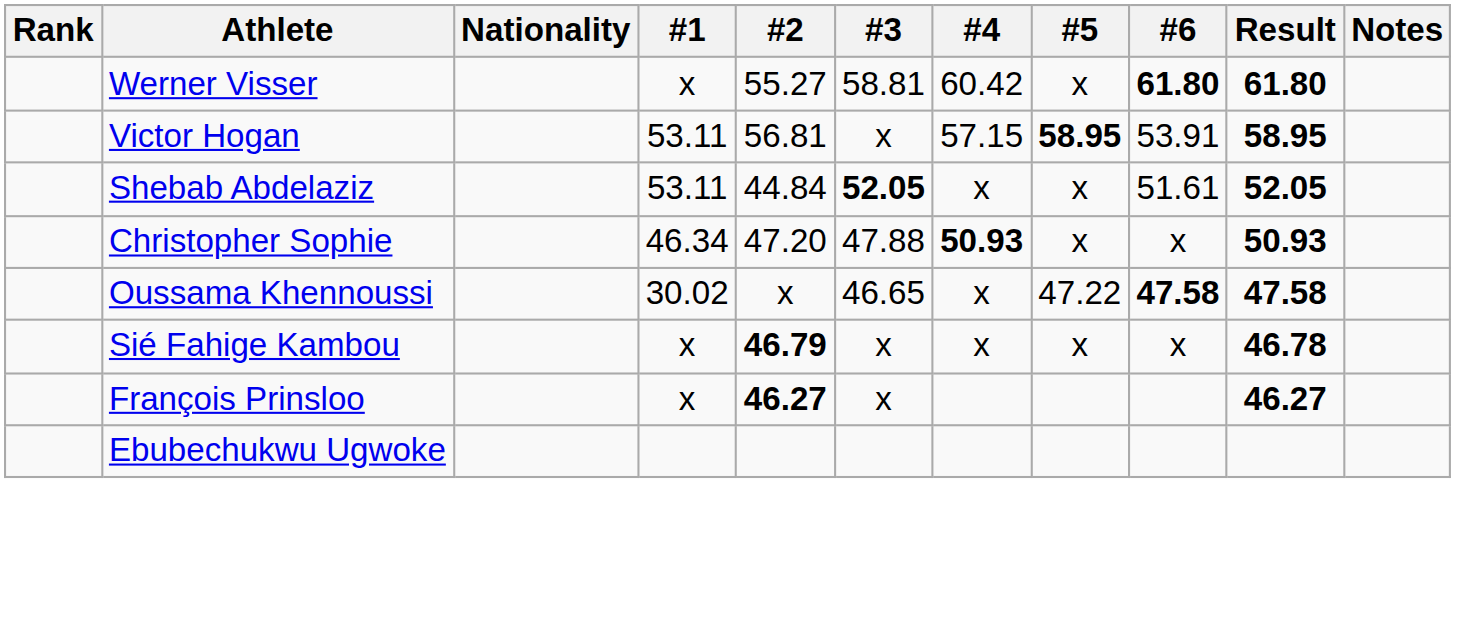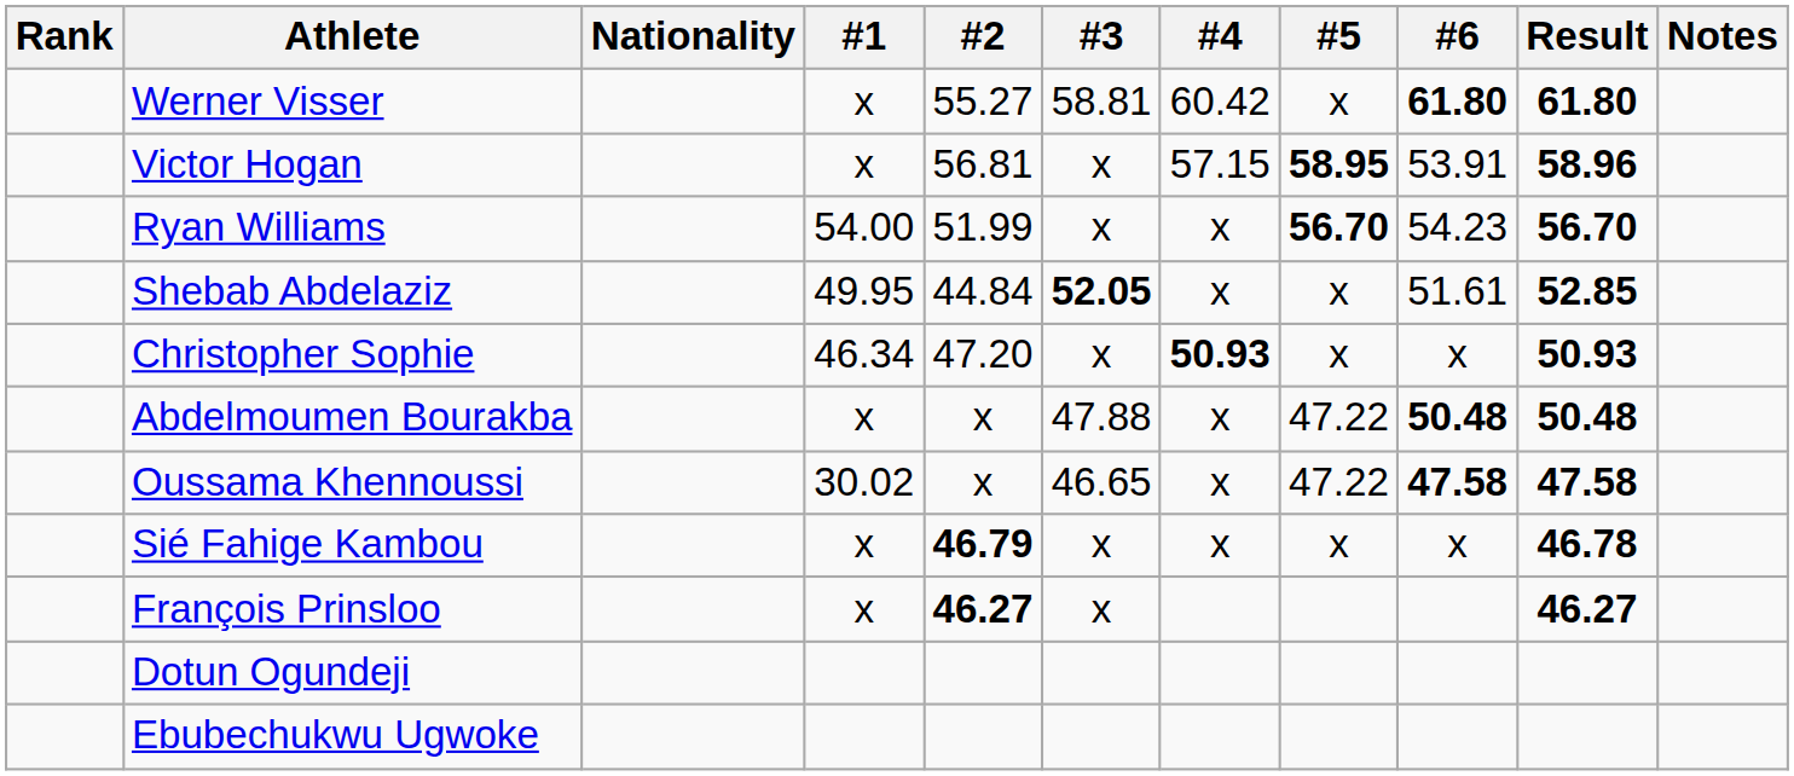 <table class="wikitable sortable" style="text-align:center">
 <tr>
 <th>Rank</th>
 <th>Athlete</th>
 <th>Nationality</th>
 <th>#1</th>
 <th>#2</th>
 <th>#3</th>
 <th>#4</th>
 <th>#5</th>
 <th>#6</th>
 <th>Result</th>
 <th>Notes</th>
 </tr>
 <tr>
 <td></td>
 <td align="left"><a href='#'>Werner Visser</a></td>
 <td align=left></td>
 <td>x</td>
 <td>55.27</td>
 <td>58.81</td>
 <td>60.42</td>
 <td>x</td>
 <td><strong>61.80</strong></td>
 <td><strong>61.80</strong></td>
 <td></td>
 </tr>
 <tr>
 <td></td>
 <td align="left"><a href='#'>Victor Hogan</a></td>
 <td align=left></td>
-<td>53.11</td>
+<td>x</td>
 <td>56.81</td>
 <td>x</td>
 <td>57.15</td>
 <td><strong>58.95</strong></td>
 <td>53.91</td>
-<td><strong>58.95</strong></td>
+<td><strong>58.96</strong></td>
+<td></td>
+</tr>
+<tr>
+<td></td>
+<td align="left"><a href='#'>Ryan Williams</a></td>
+<td align=left></td>
+<td>54.00</td>
+<td>51.99</td>
+<td>x</td>
+<td>x</td>
+<td><strong>56.70</strong></td>
+<td>54.23</td>
+<td><strong>56.70</strong></td>
 <td></td>
 </tr>
 <tr>
 <td></td>
 <td align="left"><a href='#'>Shebab Abdelaziz</a></td>
 <td align=left></td>
-<td>53.11</td>
+<td>49.95</td>
 <td>44.84</td>
 <td><strong>52.05</strong></td>
 <td>x</td>
 <td>x</td>
 <td>51.61</td>
-<td><strong>52.05</strong></td>
+<td><strong>52.85</strong></td>
 <td></td>
 </tr>
 <tr>
 <td></td>
 <td align="left"><a href='#'>Christopher Sophie</a></td>
 <td align=left></td>
 <td>46.34</td>
 <td>47.20</td>
-<td>47.88</td>
+<td>x</td>
 <td><strong>50.93</strong></td>
 <td>x</td>
 <td>x</td>
 <td><strong>50.93</strong></td>
+<td></td>
+</tr>
+<tr>
+<td></td>
+<td align="left"><a href='#'>Abdelmoumen Bourakba</a></td>
+<td align=left></td>
+<td>x</td>
+<td>x</td>
+<td>47.88</td>
+<td>x</td>
+<td>47.22</td>
+<td><strong>50.48</strong></td>
+<td><strong>50.48</strong></td>
 <td></td>
 </tr>
 <tr>
 <td></td>
 <td align="left"><a href='#'>Oussama Khennoussi</a></td>
 <td align=left></td>
 <td>30.02</td>
 <td>x</td>
 <td>46.65</td>
 <td>x</td>
 <td>47.22</td>
 <td><strong>47.58</strong></td>
 <td><strong>47.58</strong></td>
 <td></td>
 </tr>
 <tr>
 <td></td>
 <td align="left"><a href='#'>Sié Fahige Kambou</a></td>
 <td align=left></td>
 <td>x</td>
 <td><strong>46.79</strong></td>
 <td>x</td>
 <td>x</td>
 <td>x</td>
 <td>x</td>
 <td><strong>46.78</strong></td>
 <td></td>
 </tr>
 <tr>
 <td></td>
 <td align="left"><a href='#'>François Prinsloo</a></td>
 <td align=left></td>
 <td>x</td>
 <td><strong>46.27</strong></td>
 <td>x</td>
 <td></td>
 <td></td>
 <td></td>
 <td><strong>46.27</strong></td>
 <td></td>
 </tr>
 <tr>
 <td></td>
+<td align="left"><a href='#'>Dotun Ogundeji</a></td>
+<td align=left></td>
+<td></td>
+<td></td>
+<td></td>
+<td></td>
+<td></td>
+<td></td>
+<td><strong></strong></td>
+<td></td>
+</tr>
+<tr>
+<td></td>
 <td align="left"><a href='#'>Ebubechukwu Ugwoke</a></td>
 <td align=left></td>
 <td></td>
 <td></td>
 <td></td>
 <td></td>
 <td></td>
 <td></td>
 <td><strong></strong></td>
 <td></td>
 </tr>
 </table>
